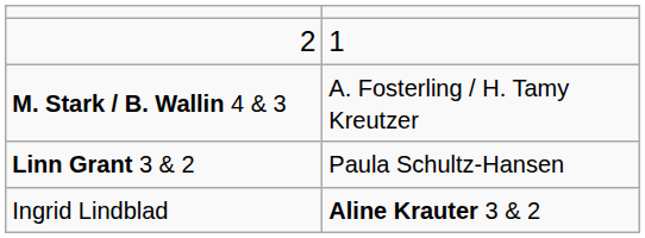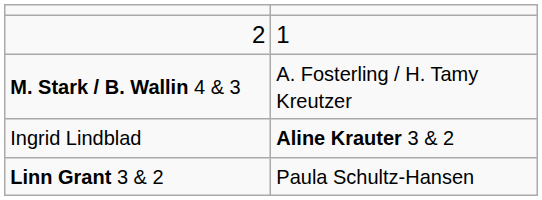 <table class="wikitable">
 <tr>
 <td align="center" width="170"></td>
 <td align="center" width="170"></td>
 </tr>
 <tr>
 <td align="right">2</td>
 <td>1</td>
 </tr>
 <tr>
 <td><small><strong>M. Stark / B. Wallin</strong> 4 & 3</small></td>
 <td><small>A. Fosterling / H. Tamy Kreutzer</small></td>
 </tr>
 <tr>
+<td><small>Ingrid Lindblad</small></td>
+<td><small><strong>Aline Krauter</strong> 3 & 2</small></td>
+</tr>
+<tr>
 <td><small><strong>Linn Grant</strong> 3 & 2</small></td>
 <td><small>Paula Schultz-Hansen</small></td>
 </tr>
-<tr>
-<td><small>Ingrid Lindblad</small></td>
-<td><small><strong>Aline Krauter</strong> 3 & 2</small></td>
-</tr>
 </table>
